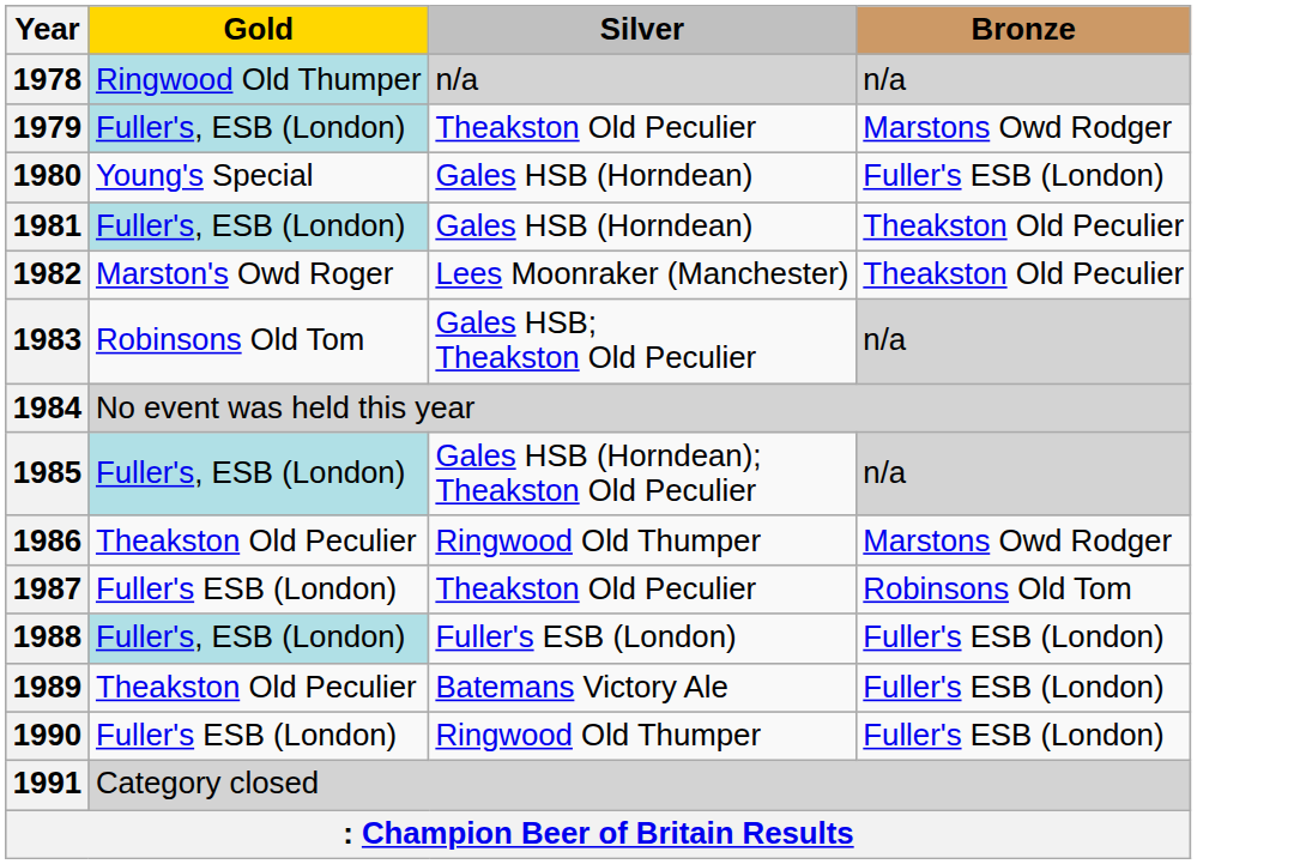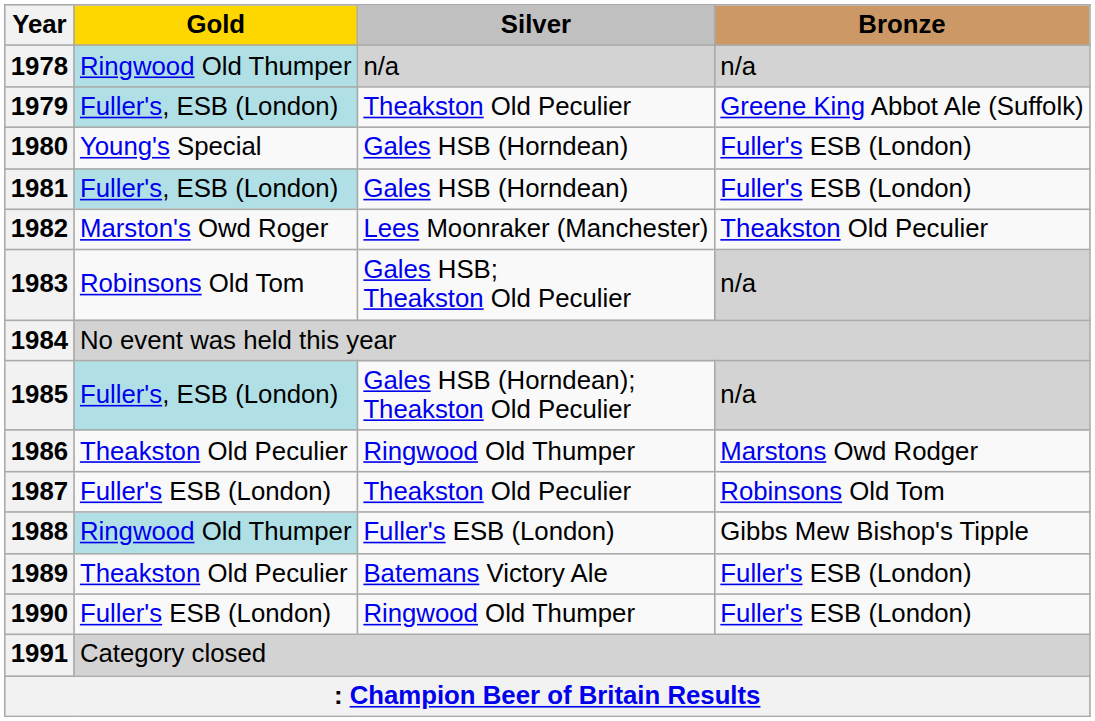 <table class="wikitable">
 <tr>
 <th>Year</th>
 <th style="background:gold;"><strong>Gold</strong></th>
 <th style="background:silver;"><strong>Silver</strong></th>
 <th style="background:#c96;"><strong>Bronze</strong></th>
 </tr>
 <tr>
 <th>1978</th>
 <td style="background:powderblue;"><a href='#'>Ringwood</a> Old Thumper</td>
 <td style="background:lightgray;">n/a</td>
 <td style="background:lightgray;">n/a</td>
 </tr>
 <tr>
 <th>1979</th>
 <td style="background:powderblue;"><a href='#'>Fuller's</a>, ESB (London)</td>
 <td><a href='#'>Theakston</a> Old Peculier</td>
-<td><a href='#'>Marstons</a> Owd Rodger</td>
+<td><a href='#'>Greene King</a> Abbot Ale (Suffolk)</td>
 </tr>
 <tr>
 <th>1980</th>
 <td><a href='#'>Young's</a> Special</td>
 <td><a href='#'>Gales</a> HSB (Horndean)</td>
 <td><a href='#'>Fuller's</a> ESB (London)</td>
 </tr>
 <tr>
 <th>1981</th>
 <td style="background:powderblue;"><a href='#'>Fuller's</a>, ESB (London)</td>
 <td><a href='#'>Gales</a> HSB (Horndean)</td>
-<td><a href='#'>Theakston</a> Old Peculier</td>
+<td><a href='#'>Fuller's</a> ESB (London)</td>
 </tr>
 <tr>
 <th>1982</th>
 <td><a href='#'>Marston's</a> Owd Roger</td>
 <td><a href='#'>Lees</a> Moonraker (Manchester)</td>
 <td><a href='#'>Theakston</a> Old Peculier</td>
 </tr>
 <tr>
 <th>1983</th>
 <td><a href='#'>Robinsons</a> Old Tom</td>
 <td><a href='#'>Gales</a> HSB;<br> <a href='#'>Theakston</a> Old Peculier</td>
 <td style="background:lightgray;">n/a</td>
 </tr>
 <tr>
 <th>1984</th>
 <td style="background:lightgray;" colspan="3">No event was held this year</td>
 </tr>
 <tr>
 <th>1985</th>
 <td style="background:powderblue;"><a href='#'>Fuller's</a>, ESB (London)</td>
 <td><a href='#'>Gales</a> HSB (Horndean);<br> <a href='#'>Theakston</a> Old Peculier</td>
 <td style="background:lightgray;">n/a</td>
 </tr>
 <tr>
 <th>1986</th>
 <td><a href='#'>Theakston</a> Old Peculier</td>
 <td><a href='#'>Ringwood</a> Old Thumper</td>
 <td><a href='#'>Marstons</a> Owd Rodger</td>
 </tr>
 <tr>
 <th>1987</th>
 <td><a href='#'>Fuller's</a> ESB (London)</td>
 <td><a href='#'>Theakston</a> Old Peculier</td>
 <td><a href='#'>Robinsons</a> Old Tom</td>
 </tr>
 <tr>
 <th>1988</th>
-<td style="background:powderblue;"><a href='#'>Fuller's</a>, ESB (London)</td>
+<td style="background:powderblue;"><a href='#'>Ringwood</a> Old Thumper</td>
 <td><a href='#'>Fuller's</a> ESB (London)</td>
-<td><a href='#'>Fuller's</a> ESB (London)</td>
+<td>Gibbs Mew Bishop's Tipple</td>
 </tr>
 <tr>
 <th>1989</th>
 <td><a href='#'>Theakston</a> Old Peculier</td>
 <td><a href='#'>Batemans</a> Victory Ale</td>
 <td><a href='#'>Fuller's</a> ESB (London)</td>
 </tr>
 <tr>
 <th>1990</th>
 <td><a href='#'>Fuller's</a> ESB (London)</td>
 <td><a href='#'>Ringwood</a> Old Thumper</td>
 <td><a href='#'>Fuller's</a> ESB (London)</td>
 </tr>
 <tr>
 <th>1991</th>
 <td style="background:lightgray;" colspan="3">Category closed</td>
 </tr>
 <tr>
 <th colspan="4">: <a href='#'>Champion Beer of Britain Results</a></th>
 </tr>
 </table>
